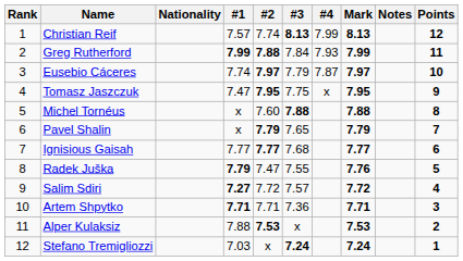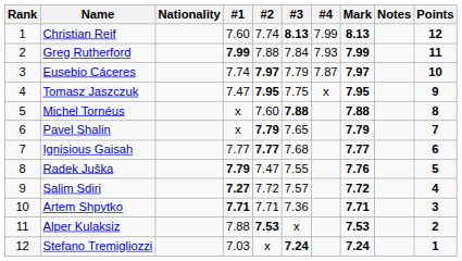 <table class="wikitable sortable" style="text-align:center">
 <tr>
 <th>Rank</th>
 <th>Name</th>
 <th>Nationality</th>
 <th>#1</th>
 <th>#2</th>
 <th>#3</th>
 <th>#4</th>
 <th>Mark</th>
 <th>Notes</th>
 <th>Points</th>
 </tr>
 <tr>
 <td>1</td>
 <td align=left><a href='#'>Christian Reif</a></td>
 <td align=left></td>
-<td>7.57</td>
+<td>7.60</td>
 <td>7.74</td>
 <td><strong>8.13</strong></td>
 <td>7.99</td>
 <td><strong>8.13</strong></td>
 <td></td>
 <td><strong>12</strong></td>
 </tr>
 <tr>
 <td>2</td>
 <td align=left><a href='#'>Greg Rutherford</a></td>
 <td align=left></td>
 <td><strong>7.99</strong></td>
-<td><strong>7.88</strong></td>
+<td>7.88</td>
 <td>7.84</td>
 <td>7.93</td>
 <td><strong>7.99</strong></td>
 <td></td>
 <td><strong>11</strong></td>
 </tr>
 <tr>
 <td>3</td>
 <td align=left><a href='#'>Eusebio Cáceres</a></td>
 <td align=left></td>
 <td>7.74</td>
 <td><strong>7.97</strong></td>
 <td>7.79</td>
 <td>7.87</td>
 <td><strong>7.97</strong></td>
 <td></td>
 <td><strong>10</strong></td>
 </tr>
 <tr>
 <td>4</td>
 <td align=left><a href='#'>Tomasz Jaszczuk</a></td>
 <td align=left></td>
 <td>7.47</td>
 <td><strong>7.95</strong></td>
 <td>7.75</td>
 <td>x</td>
 <td><strong>7.95</strong></td>
 <td></td>
 <td><strong>9</strong></td>
 </tr>
 <tr>
 <td>5</td>
 <td align=left><a href='#'>Michel Tornéus</a></td>
 <td align=left></td>
 <td>x</td>
 <td>7.60</td>
 <td><strong>7.88</strong></td>
 <td></td>
 <td><strong>7.88</strong></td>
 <td></td>
 <td><strong>8</strong></td>
 </tr>
 <tr>
 <td>6</td>
 <td align=left><a href='#'>Pavel Shalin</a></td>
 <td align=left></td>
 <td>x</td>
 <td><strong>7.79</strong></td>
 <td>7.65</td>
 <td></td>
 <td><strong>7.79</strong></td>
 <td></td>
 <td><strong>7</strong></td>
 </tr>
 <tr>
 <td>7</td>
 <td align=left><a href='#'>Ignisious Gaisah</a></td>
 <td align=left></td>
 <td>7.77</td>
 <td><strong>7.77</strong></td>
 <td>7.68</td>
 <td></td>
 <td><strong>7.77</strong></td>
 <td></td>
 <td><strong>6</strong></td>
 </tr>
 <tr>
 <td>8</td>
 <td align=left><a href='#'>Radek Juška</a></td>
 <td align=left></td>
 <td><strong>7.79</strong></td>
 <td>7.47</td>
 <td>7.55</td>
 <td></td>
 <td><strong>7.76</strong></td>
 <td></td>
 <td><strong>5</strong></td>
 </tr>
 <tr>
 <td>9</td>
 <td align=left><a href='#'>Salim Sdiri</a></td>
 <td align=left></td>
 <td><strong>7.27</strong></td>
 <td>7.72</td>
 <td>7.57</td>
 <td></td>
 <td><strong>7.72</strong></td>
 <td></td>
 <td><strong>4</strong></td>
 </tr>
 <tr>
 <td>10</td>
 <td align=left><a href='#'>Artem Shpytko</a></td>
 <td align=left></td>
 <td><strong>7.71</strong></td>
 <td>7.71</td>
 <td>7.36</td>
 <td></td>
 <td><strong>7.71</strong></td>
 <td></td>
 <td><strong>3</strong></td>
 </tr>
 <tr>
 <td>11</td>
 <td align=left><a href='#'>Alper Kulaksiz</a></td>
 <td align=left></td>
 <td>7.88</td>
 <td><strong>7.53</strong></td>
 <td>x</td>
 <td></td>
 <td><strong>7.53</strong></td>
 <td></td>
 <td><strong>2</strong></td>
 </tr>
 <tr>
 <td>12</td>
 <td align=left><a href='#'>Stefano Tremigliozzi</a></td>
 <td align=left></td>
 <td>7.03</td>
 <td>x</td>
 <td><strong>7.24</strong></td>
 <td></td>
 <td><strong>7.24</strong></td>
 <td></td>
 <td><strong>1</strong></td>
 </tr>
 </table>
